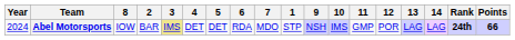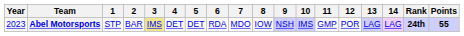 <table class="wikitable" style="text-align:center; font-size:85%">
 <tr>
 <th>Year</th>
 <th>Team</th>
-<th>8</th>
+<th>1</th>
 <th>2</th>
 <th>3</th>
 <th>4</th>
 <th>5</th>
 <th>6</th>
 <th>7</th>
-<th>1</th>
+<th>8</th>
 <th>9</th>
 <th>10</th>
 <th>11</th>
 <th>12</th>
 <th>13</th>
 <th>14</th>
 <th>Rank</th>
 <th>Points</th>
 </tr>
 <tr>
-<td><a href='#'>2024</a></td>
+<td><a href='#'>2023</a></td>
 <th nowrap><a href='#'>Abel Motorsports</a></th>
-<td><a href='#'>IOW</a></td>
+<td><a href='#'>STP</a></td>
 <td><a href='#'>BAR</a></td>
 <td style="background: khaki;"><a href='#'>IMS</a></td>
 <td><a href='#'>DET</a></td>
 <td><a href='#'>DET</a></td>
 <td><a href='#'>RDA</a></td>
 <td><a href='#'>MDO</a></td>
-<td><a href='#'>STP</a></td>
+<td><a href='#'>IOW</a></td>
 <td style="background:#CFCFFF;"><a href='#'>NSH</a><br></td>
 <td style="background:#CFCFFF;"><a href='#'>IMS</a><br></td>
 <td><a href='#'>GMP</a></td>
 <td><a href='#'>POR</a></td>
 <td style="background:#CFCFFF;"><a href='#'>LAG</a><br></td>
 <td style="background:#EFCFFF;"><a href='#'>LAG</a><br></td>
 <th style="background:#CFCFFF;">24th</th>
-<th style="background:#CFCFFF;">66</th>
+<th style="background:#CFCFFF;">55</th>
 </tr>
 </table>
